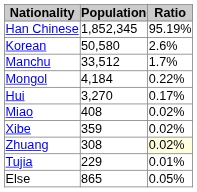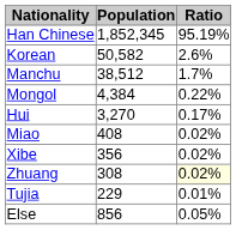 <table border=1 style="border-collapse: collapse;">
 <tr bgcolor=cccccc>
 <th>Nationality</th>
 <th>Population</th>
 <th>Ratio</th>
 </tr>
 <tr>
 <td><a href='#'>Han Chinese</a></td>
 <td>1,852,345</td>
 <td>95.19%</td>
 </tr>
 <tr>
 <td><a href='#'>Korean</a></td>
-<td>50,580</td>
+<td>50,582</td>
 <td>2.6%</td>
 </tr>
 <tr>
 <td><a href='#'>Manchu</a></td>
-<td>33,512</td>
+<td>38,512</td>
 <td>1.7%</td>
 </tr>
 <tr>
 <td><a href='#'>Mongol</a></td>
-<td>4,184</td>
+<td>4,384</td>
 <td>0.22%</td>
 </tr>
 <tr>
 <td><a href='#'>Hui</a></td>
 <td>3,270</td>
 <td>0.17%</td>
 </tr>
 <tr>
 <td><a href='#'>Miao</a></td>
 <td>408</td>
 <td>0.02%</td>
 </tr>
 <tr>
 <td><a href='#'>Xibe</a></td>
-<td>359</td>
+<td>356</td>
 <td>0.02%</td>
 </tr>
 <tr>
 <td><a href='#'>Zhuang</a></td>
 <td>308</td>
 <td style="background: lightyellow;">0.02%</td>
 </tr>
 <tr>
 <td><a href='#'>Tujia</a></td>
 <td>229</td>
 <td>0.01%</td>
 </tr>
 <tr>
 <td>Else</td>
-<td>865</td>
+<td>856</td>
 <td>0.05%</td>
 </tr>
 </table>
